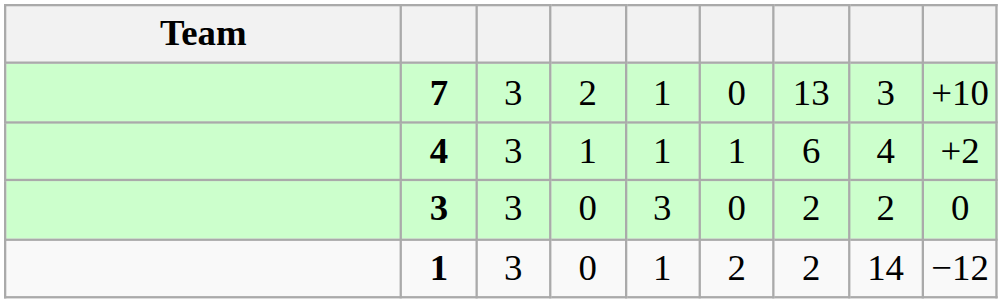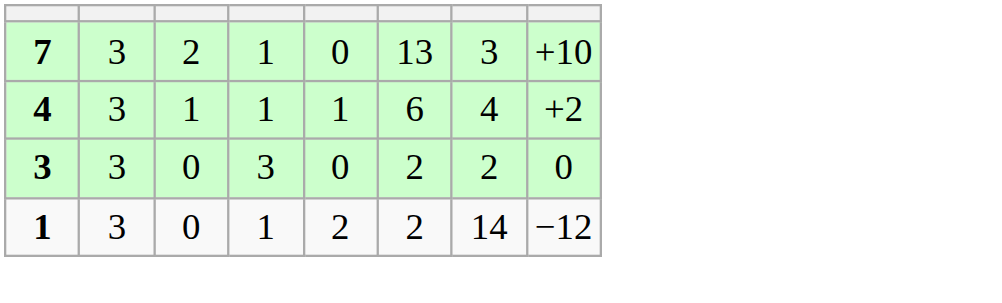 <table class="wikitable" style="text-align: center;">
 <tr>
-<th width="165">Team</th>
 <th width="25"></th>
 <th width="25"></th>
 <th width="25"></th>
 <th width="25"></th>
 <th width="25"></th>
 <th width="25"></th>
 <th width="25"></th>
 <th width="25"></th>
 </tr>
 <tr bgcolor=#ccffcc>
-<td align="left"></td>
 <td><strong>7</strong></td>
 <td>3</td>
 <td>2</td>
 <td>1</td>
 <td>0</td>
 <td>13</td>
 <td>3</td>
 <td>+10</td>
 </tr>
 <tr bgcolor=#ccffcc>
-<td align="left"></td>
 <td><strong>4</strong></td>
 <td>3</td>
 <td>1</td>
 <td>1</td>
 <td>1</td>
 <td>6</td>
 <td>4</td>
 <td>+2</td>
 </tr>
 <tr bgcolor=#ccffcc>
-<td align=left></td>
 <td><strong>3</strong></td>
 <td>3</td>
 <td>0</td>
 <td>3</td>
 <td>0</td>
 <td>2</td>
 <td>2</td>
 <td>0</td>
 </tr>
 <tr>
-<td align="left"></td>
 <td><strong>1</strong></td>
 <td>3</td>
 <td>0</td>
 <td>1</td>
 <td>2</td>
 <td>2</td>
 <td>14</td>
 <td>−12</td>
 </tr>
 </table>
